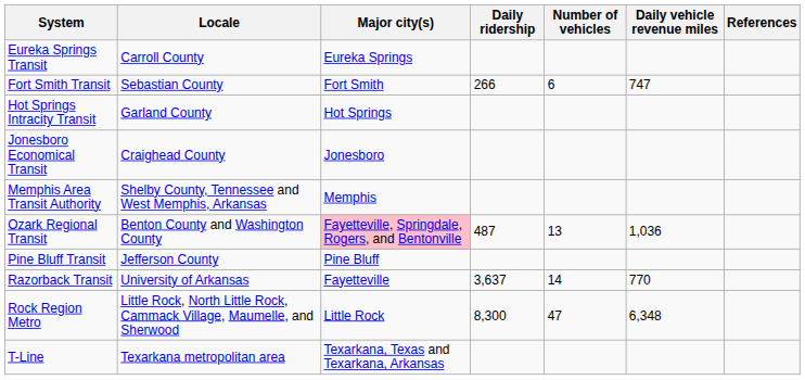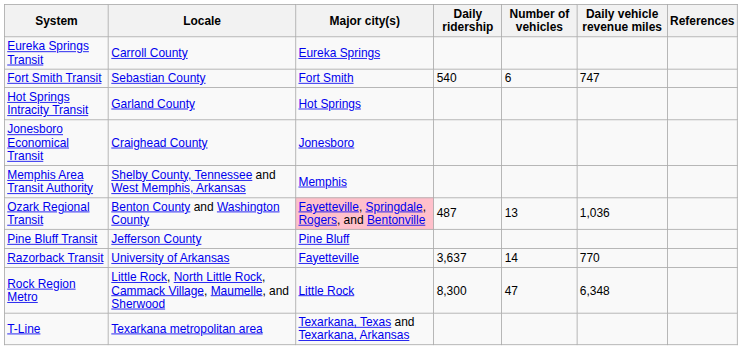 <table class="wikitable sortable" style="font-size: 90%; width: 100%">
 <tr>
 <th>System</th>
 <th>Locale</th>
 <th>Major city(s)</th>
 <th>Daily ridership</th>
 <th>Number of vehicles</th>
 <th>Daily vehicle revenue miles</th>
 <th>References</th>
 </tr>
 <tr>
 <td><a href='#'>Eureka Springs Transit</a></td>
 <td><a href='#'>Carroll County</a></td>
 <td><a href='#'>Eureka Springs</a></td>
 <td></td>
 <td></td>
 <td></td>
 <td></td>
 </tr>
 <tr>
 <td><a href='#'>Fort Smith Transit</a></td>
 <td><a href='#'>Sebastian County</a></td>
 <td><a href='#'>Fort Smith</a></td>
-<td>266</td>
+<td>540</td>
 <td>6</td>
 <td>747</td>
 <td></td>
 </tr>
 <tr>
 <td><a href='#'>Hot Springs Intracity Transit</a></td>
 <td><a href='#'>Garland County</a></td>
 <td><a href='#'>Hot Springs</a></td>
 <td></td>
 <td></td>
 <td></td>
 <td></td>
 </tr>
 <tr>
 <td><a href='#'>Jonesboro Economical Transit</a></td>
 <td><a href='#'>Craighead County</a></td>
 <td><a href='#'>Jonesboro</a></td>
 <td></td>
 <td></td>
 <td></td>
 <td></td>
 </tr>
 <tr>
 <td><a href='#'>Memphis Area Transit Authority</a></td>
 <td><a href='#'>Shelby County, Tennessee</a> and <a href='#'>West Memphis, Arkansas</a></td>
 <td><a href='#'>Memphis</a></td>
 <td></td>
 <td></td>
 <td></td>
 <td></td>
 </tr>
 <tr>
 <td><a href='#'>Ozark Regional Transit</a></td>
 <td><a href='#'>Benton County</a> and <a href='#'>Washington County</a></td>
 <td style="background: pink;"><a href='#'>Fayetteville</a>, <a href='#'>Springdale</a>, <a href='#'>Rogers</a>, and <a href='#'>Bentonville</a></td>
 <td>487</td>
 <td>13</td>
 <td>1,036</td>
 <td></td>
 </tr>
 <tr>
 <td><a href='#'>Pine Bluff Transit</a></td>
 <td><a href='#'>Jefferson County</a></td>
 <td><a href='#'>Pine Bluff</a></td>
 <td></td>
 <td></td>
 <td></td>
 <td></td>
 </tr>
 <tr>
 <td><a href='#'>Razorback Transit</a></td>
 <td><a href='#'>University of Arkansas</a></td>
 <td><a href='#'>Fayetteville</a></td>
 <td>3,637</td>
 <td>14</td>
 <td>770</td>
 <td></td>
 </tr>
 <tr>
 <td><a href='#'>Rock Region Metro</a></td>
 <td><a href='#'>Little Rock</a>, <a href='#'>North Little Rock</a>, <a href='#'>Cammack Village</a>, <a href='#'>Maumelle</a>, and <a href='#'>Sherwood</a></td>
 <td><a href='#'>Little Rock</a></td>
 <td>8,300</td>
 <td>47</td>
 <td>6,348</td>
 <td></td>
 </tr>
 <tr>
 <td><a href='#'>T-Line</a></td>
 <td><a href='#'>Texarkana metropolitan area</a></td>
 <td><a href='#'>Texarkana, Texas</a> and <a href='#'>Texarkana, Arkansas</a></td>
 <td></td>
 <td></td>
 <td></td>
 <td></td>
 </tr>
 </table>
